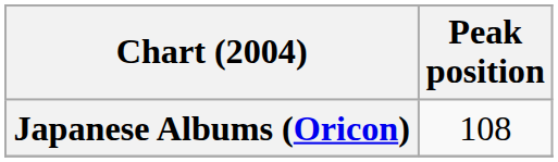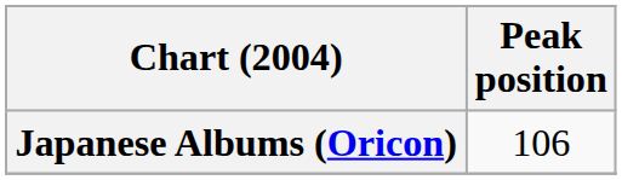 <table class="wikitable sortable plainrowheaders" style="text-align:center">
 <tr>
 <th scope="col">Chart (2004)</th>
 <th scope="col">Peak<br>position</th>
 </tr>
 <tr>
 <th scope="row">Japanese Albums (<a href='#'>Oricon</a>)</th>
-<td>108</td>
+<td>106</td>
 </tr>
 <tr>
 </tr>
 <tr>
 </tr>
 </table>
